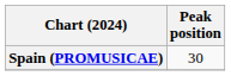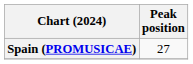 <table class="wikitable sortable plainrowheaders" style="text-align:center">
 <tr>
 <th scope="col">Chart (2024)</th>
 <th scope="col">Peak<br>position</th>
 </tr>
 <tr>
 <th scope="row">Spain (<a href='#'>PROMUSICAE</a>)</th>
-<td>30</td>
+<td>27</td>
 </tr>
 <tr>
 </tr>
 </table>
